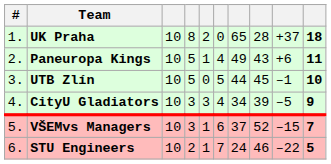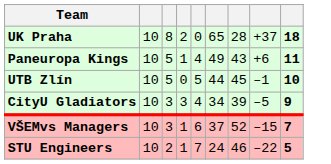 <table class="wikitable sortable">
 <tr>
-<th>#</th>
 <th>Team</th>
 <th></th>
 <th></th>
 <th></th>
 <th></th>
 <th></th>
 <th></th>
 <th></th>
 <th></th>
 </tr>
 <tr bgcolor= ddffdd>
-<td>1.</td>
 <td> <strong>UK Praha</strong></td>
 <td>10</td>
 <td>8</td>
 <td>2</td>
 <td>0</td>
 <td>65</td>
 <td>28</td>
 <td>+37</td>
 <td><strong>18</strong></td>
 </tr>
 <tr bgcolor= ddffdd>
-<td>2.</td>
 <td> <strong>Paneuropa Kings</strong></td>
 <td>10</td>
 <td>5</td>
 <td>1</td>
 <td>4</td>
 <td>49</td>
 <td>43</td>
 <td>+6</td>
 <td><strong>11</strong></td>
 </tr>
 <tr bgcolor= ddffdd>
-<td>3.</td>
 <td> <strong>UTB Zlín</strong></td>
 <td>10</td>
 <td>5</td>
 <td>0</td>
 <td>5</td>
 <td>44</td>
 <td>45</td>
 <td>–1</td>
 <td><strong>10</strong></td>
 </tr>
 <tr bgcolor= ddffdd>
-<td>4.</td>
 <td> <strong>CityU Gladiators</strong></td>
 <td>10</td>
 <td>3</td>
 <td>3</td>
 <td>4</td>
 <td>34</td>
 <td>39</td>
 <td>–5</td>
 <td><strong>9</strong></td>
 </tr>
 <tr style="background-color:#ffbbbb; border-top:3px solid red;">
-<td>5.</td>
 <td> <strong>VŠEMvs Managers</strong></td>
 <td>10</td>
 <td>3</td>
 <td>1</td>
 <td>6</td>
 <td>37</td>
 <td>52</td>
 <td>–15</td>
 <td><strong>7</strong></td>
 </tr>
 <tr bgcolor= ffbbbb>
-<td>6.</td>
 <td> <strong>STU Engineers</strong></td>
 <td>10</td>
 <td>2</td>
 <td>1</td>
 <td>7</td>
 <td>24</td>
 <td>46</td>
 <td>–22</td>
 <td><strong>5</strong></td>
 </tr>
 </table>
